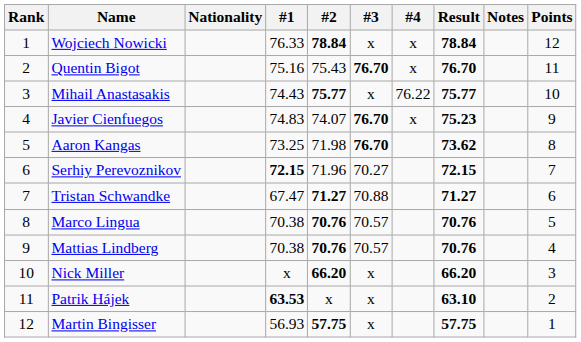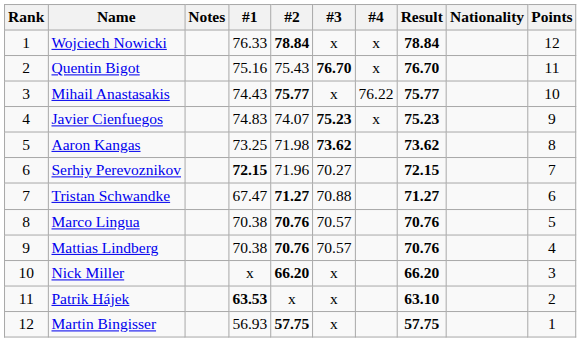 <table class="wikitable sortable" style="text-align:center; font-size:95%">
 <tr>
 <th>Rank</th>
 <th>Name</th>
-<th>Nationality</th>
+<th>Notes</th>
 <th>#1</th>
 <th>#2</th>
 <th>#3</th>
 <th>#4</th>
 <th>Result</th>
-<th>Notes</th>
+<th>Nationality</th>
 <th>Points</th>
 </tr>
 <tr>
 <td>1</td>
 <td align=left><a href='#'>Wojciech Nowicki</a></td>
-<td align=left></td>
+<td></td>
 <td>76.33</td>
 <td><strong>78.84</strong></td>
 <td>x</td>
 <td>x</td>
 <td><strong>78.84</strong></td>
-<td></td>
+<td align=left></td>
 <td>12</td>
 </tr>
 <tr>
 <td>2</td>
 <td align=left><a href='#'>Quentin Bigot</a></td>
-<td align=left></td>
+<td></td>
 <td>75.16</td>
 <td>75.43</td>
 <td><strong>76.70</strong></td>
 <td>x</td>
 <td><strong>76.70</strong></td>
-<td></td>
+<td align=left></td>
 <td>11</td>
 </tr>
 <tr>
 <td>3</td>
 <td align=left><a href='#'>Mihail Anastasakis</a></td>
-<td align=left></td>
+<td></td>
 <td>74.43</td>
 <td><strong>75.77</strong></td>
 <td>x</td>
 <td>76.22</td>
 <td><strong>75.77</strong></td>
-<td></td>
+<td align=left></td>
 <td>10</td>
 </tr>
 <tr>
 <td>4</td>
 <td align=left><a href='#'>Javier Cienfuegos</a></td>
-<td align=left></td>
+<td></td>
 <td>74.83</td>
 <td>74.07</td>
-<td><strong>76.70</strong></td>
+<td><strong>75.23</strong></td>
 <td>x</td>
 <td><strong>75.23</strong></td>
-<td></td>
+<td align=left></td>
 <td>9</td>
 </tr>
 <tr>
 <td>5</td>
 <td align=left><a href='#'>Aaron Kangas</a></td>
-<td align=left></td>
+<td></td>
 <td>73.25</td>
 <td>71.98</td>
-<td><strong>76.70</strong></td>
+<td><strong>73.62</strong></td>
 <td></td>
 <td><strong>73.62</strong></td>
-<td></td>
+<td align=left></td>
 <td>8</td>
 </tr>
 <tr>
 <td>6</td>
 <td align=left><a href='#'>Serhiy Perevoznikov</a></td>
-<td align=left></td>
+<td></td>
 <td><strong>72.15</strong></td>
 <td>71.96</td>
 <td>70.27</td>
 <td></td>
 <td><strong>72.15</strong></td>
-<td></td>
+<td align=left></td>
 <td>7</td>
 </tr>
 <tr>
 <td>7</td>
 <td align=left><a href='#'>Tristan Schwandke</a></td>
-<td align=left></td>
+<td></td>
 <td>67.47</td>
 <td><strong>71.27</strong></td>
 <td>70.88</td>
 <td></td>
 <td><strong>71.27</strong></td>
-<td></td>
+<td align=left></td>
 <td>6</td>
 </tr>
 <tr>
 <td>8</td>
 <td align=left><a href='#'>Marco Lingua</a></td>
-<td align=left></td>
+<td></td>
 <td>70.38</td>
 <td><strong>70.76</strong></td>
 <td>70.57</td>
 <td></td>
 <td><strong>70.76</strong></td>
-<td></td>
+<td align=left></td>
 <td>5</td>
 </tr>
 <tr>
 <td>9</td>
 <td align=left><a href='#'>Mattias Lindberg</a></td>
-<td align=left></td>
+<td></td>
 <td>70.38</td>
 <td><strong>70.76</strong></td>
 <td>70.57</td>
 <td></td>
 <td><strong>70.76</strong></td>
-<td></td>
+<td align=left></td>
 <td>4</td>
 </tr>
 <tr>
 <td>10</td>
 <td align=left><a href='#'>Nick Miller</a></td>
-<td align=left></td>
+<td></td>
 <td>x</td>
 <td><strong>66.20</strong></td>
 <td>x</td>
 <td></td>
 <td><strong>66.20</strong></td>
-<td></td>
+<td align=left></td>
 <td>3</td>
 </tr>
 <tr>
 <td>11</td>
 <td align=left><a href='#'>Patrik Hájek</a></td>
-<td align=left></td>
+<td></td>
 <td><strong>63.53</strong></td>
 <td>x</td>
 <td>x</td>
 <td></td>
 <td><strong>63.10</strong></td>
-<td></td>
+<td align=left></td>
 <td>2</td>
 </tr>
 <tr>
 <td>12</td>
 <td align=left><a href='#'>Martin Bingisser</a></td>
-<td align=left></td>
+<td></td>
 <td>56.93</td>
 <td><strong>57.75</strong></td>
 <td>x</td>
 <td></td>
 <td><strong>57.75</strong></td>
-<td></td>
+<td align=left></td>
 <td>1</td>
 </tr>
 </table>
